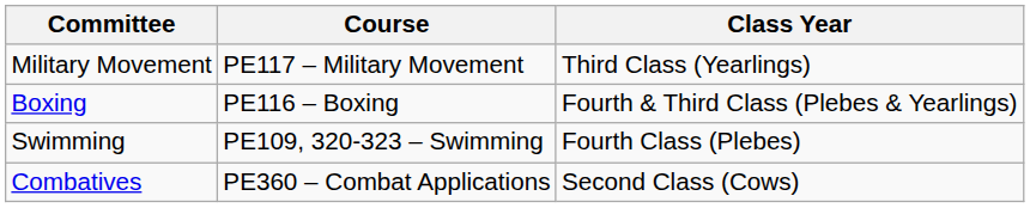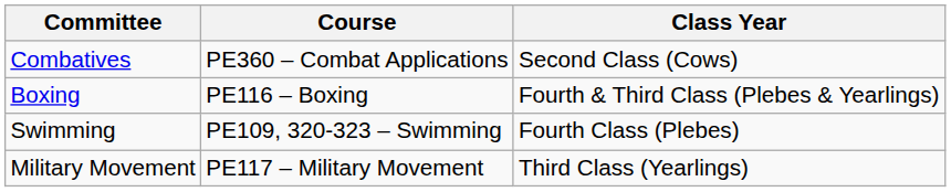 <table class="wikitable" border="1">
 <tr>
 <th>Committee</th>
 <th>Course</th>
 <th>Class Year</th>
 </tr>
 <tr>
-<td>Military Movement</td>
-<td>PE117 – Military Movement</td>
-<td>Third Class (Yearlings)</td>
+<td><a href='#'>Combatives</a></td>
+<td>PE360 – Combat Applications</td>
+<td>Second Class (Cows)</td>
 </tr>
 <tr>
 <td><a href='#'>Boxing</a></td>
 <td>PE116 – Boxing</td>
 <td>Fourth & Third Class (Plebes & Yearlings)</td>
 </tr>
 <tr>
 <td>Swimming</td>
 <td>PE109, 320-323 – Swimming</td>
 <td>Fourth Class (Plebes)</td>
 </tr>
 <tr>
-<td><a href='#'>Combatives</a></td>
-<td>PE360 – Combat Applications</td>
-<td>Second Class (Cows)</td>
+<td>Military Movement</td>
+<td>PE117 – Military Movement</td>
+<td>Third Class (Yearlings)</td>
 </tr>
 </table>
